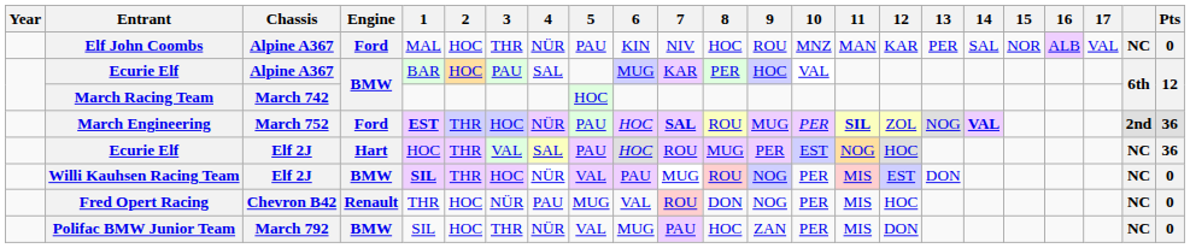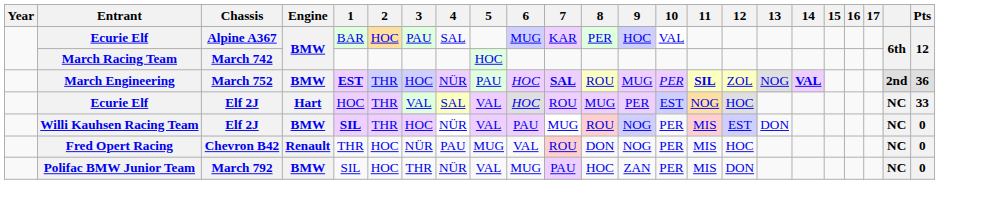 <table class="wikitable" style="text-align:center; font-size:90%">
 <tr>
 <th>Year</th>
 <th>Entrant</th>
 <th>Chassis</th>
 <th>Engine</th>
 <th>1</th>
 <th>2</th>
 <th>3</th>
 <th>4</th>
 <th>5</th>
 <th>6</th>
 <th>7</th>
 <th>8</th>
 <th>9</th>
 <th>10</th>
 <th>11</th>
 <th>12</th>
 <th>13</th>
 <th>14</th>
 <th>15</th>
 <th>16</th>
 <th>17</th>
 <th></th>
 <th>Pts</th>
-</tr>
-<tr>
-<td></td>
-<th><a href='#'>Elf John Coombs</a></th>
-<th><a href='#'>Alpine A367</a></th>
-<th><a href='#'>Ford</a></th>
-<td><a href='#'>MAL</a></td>
-<td><a href='#'>HOC</a></td>
-<td><a href='#'>THR</a></td>
-<td><a href='#'>NÜR</a></td>
-<td><a href='#'>PAU</a></td>
-<td><a href='#'>KIN</a></td>
-<td><a href='#'>NIV</a></td>
-<td><a href='#'>HOC</a></td>
-<td><a href='#'>ROU</a></td>
-<td><a href='#'>MNZ</a></td>
-<td><a href='#'>MAN</a></td>
-<td><a href='#'>KAR</a></td>
-<td><a href='#'>PER</a></td>
-<td><a href='#'>SAL</a></td>
-<td><a href='#'>NOR</a></td>
-<td style="background:#EFCFFF;"><a href='#'>ALB</a><br></td>
-<td><a href='#'>VAL</a></td>
-<th>NC</th>
-<th>0</th>
 </tr>
 <tr>
 <td rowspan=2></td>
 <th><a href='#'>Ecurie Elf</a></th>
 <th><a href='#'>Alpine A367</a></th>
 <th rowspan=2><a href='#'>BMW</a></th>
 <td style="background:#DFFFDF;"><a href='#'>BAR</a><br></td>
 <td style="background:#FFDF9F;"><a href='#'>HOC</a><br></td>
 <td style="background:#DFFFDF;"><a href='#'>PAU</a><br></td>
 <td><a href='#'>SAL</a></td>
 <td></td>
 <td style="background:#CFCFFF;"><a href='#'>MUG</a><br></td>
 <td style="background:#EFCFFF;"><a href='#'>KAR</a><br></td>
 <td style="background:#DFFFDF;"><a href='#'>PER</a><br></td>
 <td style="background:#CFCFFF;"><a href='#'>HOC</a><br></td>
 <td style="background:#FFFFFF;"><a href='#'>VAL</a><br></td>
 <td></td>
 <td></td>
 <td></td>
 <td></td>
 <td></td>
 <td></td>
 <td></td>
 <th rowspan=2>6th</th>
 <th rowspan=2>12</th>
 </tr>
 <tr>
 <th><a href='#'>March Racing Team</a></th>
 <th><a href='#'>March 742</a></th>
 <td></td>
 <td></td>
 <td></td>
 <td></td>
 <td style="background:#DFFFDF;"><a href='#'>HOC</a><br></td>
 <td></td>
 <td></td>
 <td></td>
 <td></td>
 <td></td>
 <td></td>
 <td></td>
 <td></td>
 <td></td>
 <td></td>
 <td></td>
 <td></td>
 </tr>
 <tr>
 <td></td>
 <th><a href='#'>March Engineering</a></th>
 <th><a href='#'>March 752</a></th>
-<th><a href='#'>Ford</a></th>
+<th><a href='#'>BMW</a></th>
 <td style="background:#EFCFFF;"><strong><a href='#'>EST</a></strong><br></td>
 <td style="background:#CFCFFF;"><a href='#'>THR</a><br></td>
 <td style="background:#CFCFFF;"><a href='#'>HOC</a><br></td>
 <td style="background:#EFCFFF;"><a href='#'>NÜR</a><br></td>
 <td style="background:#DFFFDF;"><a href='#'>PAU</a><br><small></small></td>
 <td style="background:#EFCFFF;"><em><a href='#'>HOC</a></em><br></td>
 <td style="background:#EFCFFF;"><strong><a href='#'>SAL</a></strong><br></td>
 <td style="background:#FBFFBF;"><a href='#'>ROU</a><br></td>
 <td style="background:#EFCFFF;"><a href='#'>MUG</a><br></td>
 <td style="background:#EFCFFF;"><em><a href='#'>PER</a></em><br></td>
 <td style="background:#FBFFBF;"><strong><a href='#'>SIL</a></strong><br></td>
 <td style="background:#FBFFBF;"><a href='#'>ZOL</a><br></td>
 <td style="background:#DFDFDF;"><a href='#'>NOG</a><br></td>
 <td style="background:#EFCFFF;"><strong><a href='#'>VAL</a></strong><br></td>
 <td></td>
 <td></td>
 <td></td>
 <td style="background:#DFDFDF;"><strong>2nd</strong></td>
 <td style="background:#DFDFDF;"><strong>36</strong></td>
 </tr>
 <tr>
 <td></td>
 <th><a href='#'>Ecurie Elf</a></th>
 <th><a href='#'>Elf 2J</a></th>
 <th><a href='#'>Hart</a></th>
 <td style="background:#EFCFFF;"><a href='#'>HOC</a><br></td>
 <td style="background:#EFCFFF;"><a href='#'>THR</a><br></td>
 <td style="background:#DFFFDF;"><a href='#'>VAL</a><br></td>
 <td style="background:#FBFFBF;"><a href='#'>SAL</a><br></td>
-<td style="background:#EFCFFF;"><a href='#'>PAU</a><br></td>
+<td style="background:#EFCFFF;"><a href='#'>VAL</a><br></td>
 <td style="background:#DFDFDF;"><em><a href='#'>HOC</a></em><br><small></small></td>
 <td style="background:#EFCFFF;"><a href='#'>ROU</a><br></td>
 <td style="background:#EFCFFF;"><a href='#'>MUG</a><br></td>
 <td style="background:#EFCFFF;"><a href='#'>PER</a><br></td>
 <td style="background:#CFCFFF;"><a href='#'>EST</a><br></td>
 <td style="background:#FFDF9F;"><a href='#'>NOG</a><br><small></small></td>
 <td style="background:#DFDFDF;"><a href='#'>HOC</a><br></td>
 <td></td>
 <td></td>
 <td></td>
 <td></td>
 <td></td>
 <th>NC</th>
-<th>36</th>
+<th>33</th>
 </tr>
 <tr>
 <td></td>
 <th><a href='#'>Willi Kauhsen Racing Team</a></th>
 <th><a href='#'>Elf 2J</a></th>
 <th><a href='#'>BMW</a></th>
 <td style="background:#EFCFFF;"><strong><a href='#'>SIL</a></strong><br></td>
 <td style="background:#EFCFFF;"><a href='#'>THR</a><br></td>
 <td style="background:#EFCFFF;"><a href='#'>HOC</a><br></td>
 <td style="background:#FFFFFF;"><a href='#'>NÜR</a><br></td>
 <td style="background:#EFCFFF;"><a href='#'>VAL</a><br></td>
 <td style="background:#EFCFFF;"><a href='#'>PAU</a><br></td>
 <td style="background:#FFFFFF;"><a href='#'>MUG</a><br></td>
 <td style="background:#FFCFCF;"><a href='#'>ROU</a><br></td>
 <td style="background:#CFCFFF;"><a href='#'>NOG</a><br></td>
 <td><a href='#'>PER</a></td>
 <td style="background:#FFCFCF;"><a href='#'>MIS</a><br></td>
 <td style="background:#CFCFFF;"><a href='#'>EST</a><br></td>
 <td><a href='#'>DON</a></td>
 <td></td>
 <td></td>
 <td></td>
 <td></td>
 <th>NC</th>
 <th>0</th>
 </tr>
 <tr>
 <td></td>
 <th><a href='#'>Fred Opert Racing</a></th>
 <th><a href='#'>Chevron B42</a></th>
 <th><a href='#'>Renault</a></th>
 <td><a href='#'>THR</a></td>
 <td><a href='#'>HOC</a></td>
 <td><a href='#'>NÜR</a></td>
 <td><a href='#'>PAU</a></td>
 <td><a href='#'>MUG</a></td>
 <td><a href='#'>VAL</a></td>
 <td style="background:#FFCFCF;"><a href='#'>ROU</a><br></td>
 <td><a href='#'>DON</a></td>
 <td><a href='#'>NOG</a></td>
 <td><a href='#'>PER</a></td>
 <td><a href='#'>MIS</a></td>
 <td><a href='#'>HOC</a></td>
 <td></td>
 <td></td>
 <td></td>
 <td></td>
 <td></td>
 <th>NC</th>
 <th>0</th>
 </tr>
 <tr>
 <td></td>
 <th><a href='#'>Polifac BMW Junior Team</a></th>
 <th><a href='#'>March 792</a></th>
 <th><a href='#'>BMW</a></th>
 <td><a href='#'>SIL</a></td>
 <td><a href='#'>HOC</a></td>
 <td><a href='#'>THR</a></td>
 <td><a href='#'>NÜR</a></td>
 <td><a href='#'>VAL</a></td>
 <td><a href='#'>MUG</a></td>
 <td style="background:#EFCFFF;"><a href='#'>PAU</a><br></td>
 <td><a href='#'>HOC</a></td>
 <td><a href='#'>ZAN</a></td>
 <td><a href='#'>PER</a></td>
 <td><a href='#'>MIS</a></td>
 <td><a href='#'>DON</a></td>
 <td></td>
 <td></td>
 <td></td>
 <td></td>
 <td></td>
 <th>NC</th>
 <th>0</th>
 </tr>
 </table>
